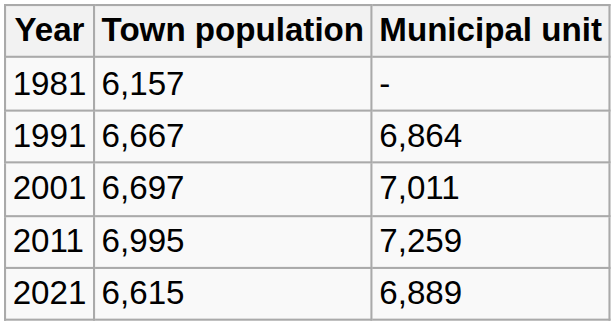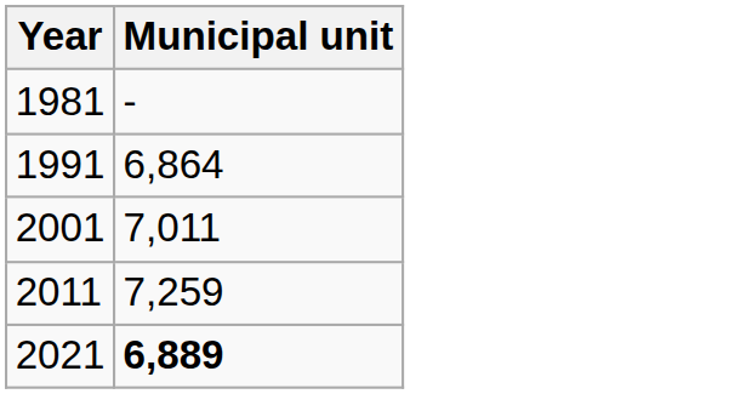 <table class="wikitable">
 <tr>
 <th>Year</th>
-<th>Town population</th>
 <th>Municipal unit</th>
 </tr>
 <tr>
 <td>1981</td>
-<td>6,157</td>
 <td>-</td>
 </tr>
 <tr>
 <td>1991</td>
-<td>6,667</td>
 <td>6,864</td>
 </tr>
 <tr>
 <td>2001</td>
-<td>6,697</td>
 <td>7,011</td>
 </tr>
 <tr>
 <td>2011</td>
-<td>6,995</td>
 <td>7,259</td>
 </tr>
 <tr>
 <td>2021</td>
-<td>6,615</td>
-<td>6,889</td>
+<td><strong>6,889</strong></td>
 </tr>
 </table>
